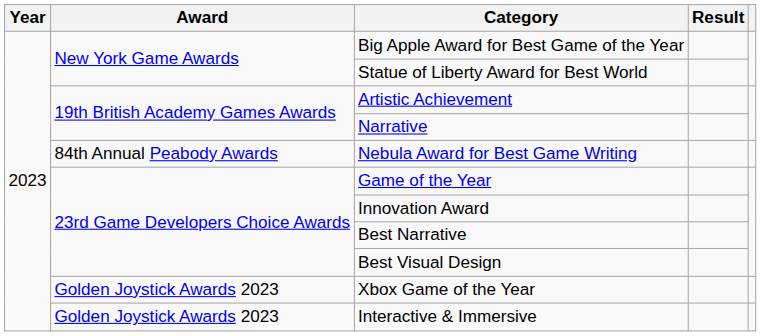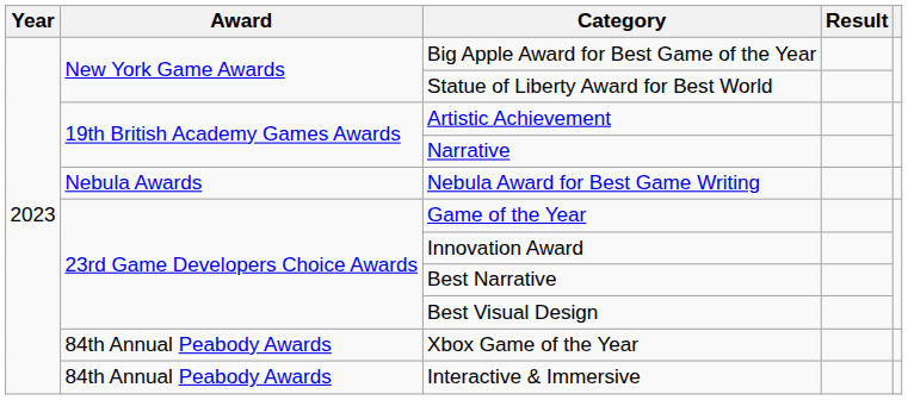 <table class="wikitable sortable">
 <tr>
 <th scope="col">Year</th>
 <th scope="col">Award</th>
 <th scope="col">Category</th>
 <th scope="col">Result</th>
 <th scope="col" class="unsortable"></th>
 </tr>
 <tr>
 <td rowspan="11" style="text-align:center;">2023</td>
 <td rowspan="2"><a href='#'>New York Game Awards</a></td>
 <td>Big Apple Award for Best Game of the Year</td>
 <td></td>
 <td style="text-align:center;" rowspan="2"></td>
 </tr>
 <tr>
 <td>Statue of Liberty Award for Best World</td>
 <td></td>
 </tr>
 <tr>
 <td rowspan="2"><a href='#'>19th British Academy Games Awards</a></td>
 <td><a href='#'>Artistic Achievement</a></td>
 <td></td>
 <td style="text-align:center;" rowspan="2"></td>
 </tr>
 <tr>
 <td><a href='#'>Narrative</a></td>
 <td></td>
 </tr>
 <tr>
-<td>84th Annual <a href='#'>Peabody Awards</a></td>
+<td><a href='#'>Nebula Awards</a></td>
 <td><a href='#'>Nebula Award for Best Game Writing</a></td>
 <td></td>
 <td style="text-align:center;"></td>
 </tr>
 <tr>
 <td rowspan="4"><a href='#'>23rd Game Developers Choice Awards</a></td>
 <td><a href='#'>Game of the Year</a></td>
 <td></td>
 <td style="text-align:center;" rowspan="4"></td>
 </tr>
 <tr>
 <td>Innovation Award</td>
 <td></td>
 </tr>
 <tr>
 <td>Best Narrative</td>
 <td></td>
 </tr>
 <tr>
 <td>Best Visual Design</td>
 <td></td>
 </tr>
 <tr>
-<td><a href='#'>Golden Joystick Awards</a> 2023</td>
+<td>84th Annual <a href='#'>Peabody Awards</a></td>
 <td>Xbox Game of the Year</td>
 <td></td>
 <td style="text-align:center;"></td>
 </tr>
 <tr>
-<td><a href='#'>Golden Joystick Awards</a> 2023</td>
+<td>84th Annual <a href='#'>Peabody Awards</a></td>
 <td>Interactive & Immersive</td>
 <td></td>
 <td></td>
 </tr>
 </table>
